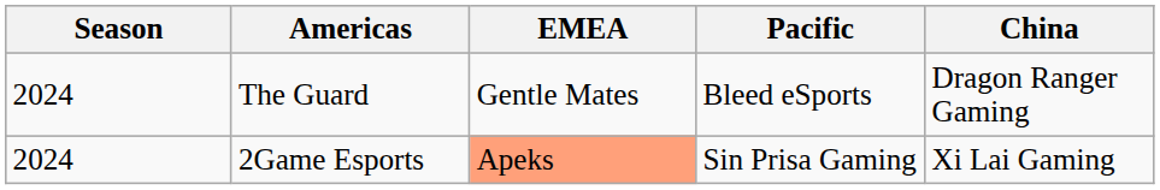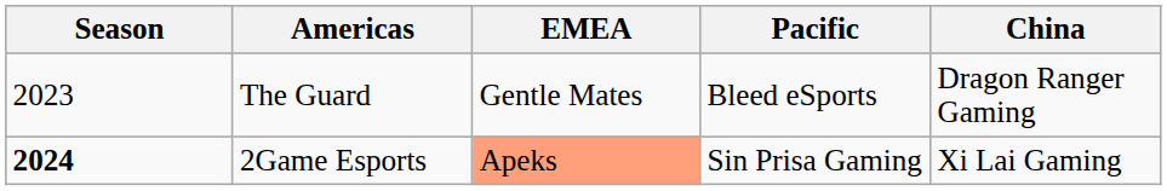 <table class="wikitable" white-space="nowrap">
 <tr>
 <th style="width: 150px">Season</th>
 <th style="width: 150px">Americas</th>
 <th style="width: 150px">EMEA</th>
 <th style="width: 150px">Pacific</th>
 <th style="width: 150px">China</th>
 </tr>
 <tr>
-<td>2024</td>
+<td>2023</td>
 <td>The Guard</td>
 <td>Gentle Mates</td>
 <td>Bleed eSports</td>
 <td>Dragon Ranger Gaming</td>
 </tr>
 <tr>
-<td>2024</td>
+<td><strong>2024</strong></td>
 <td>2Game Esports</td>
 <td style="background: lightsalmon;">Apeks</td>
 <td>Sin Prisa Gaming</td>
 <td>Xi Lai Gaming</td>
 </tr>
 </table>
